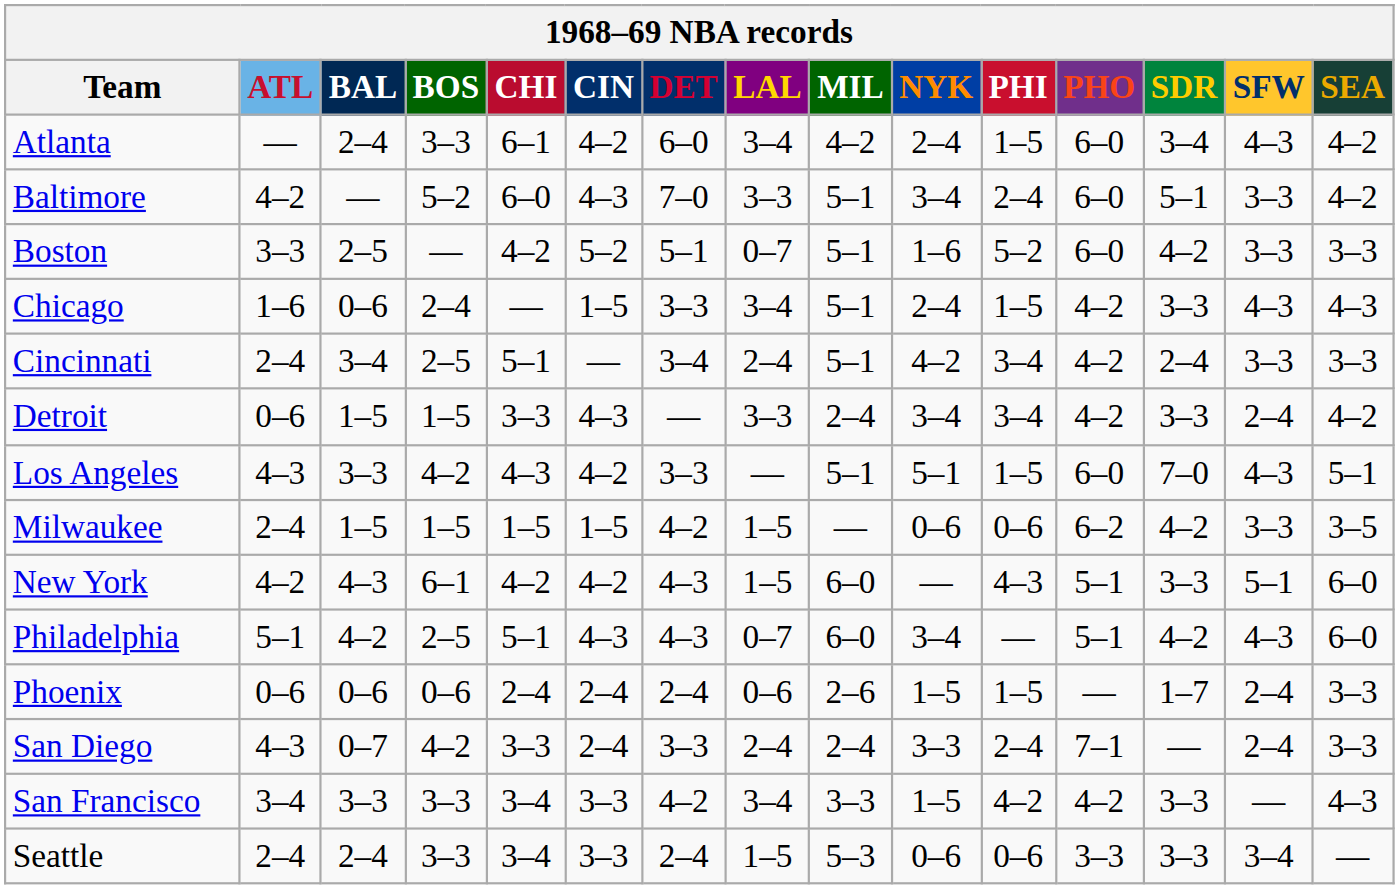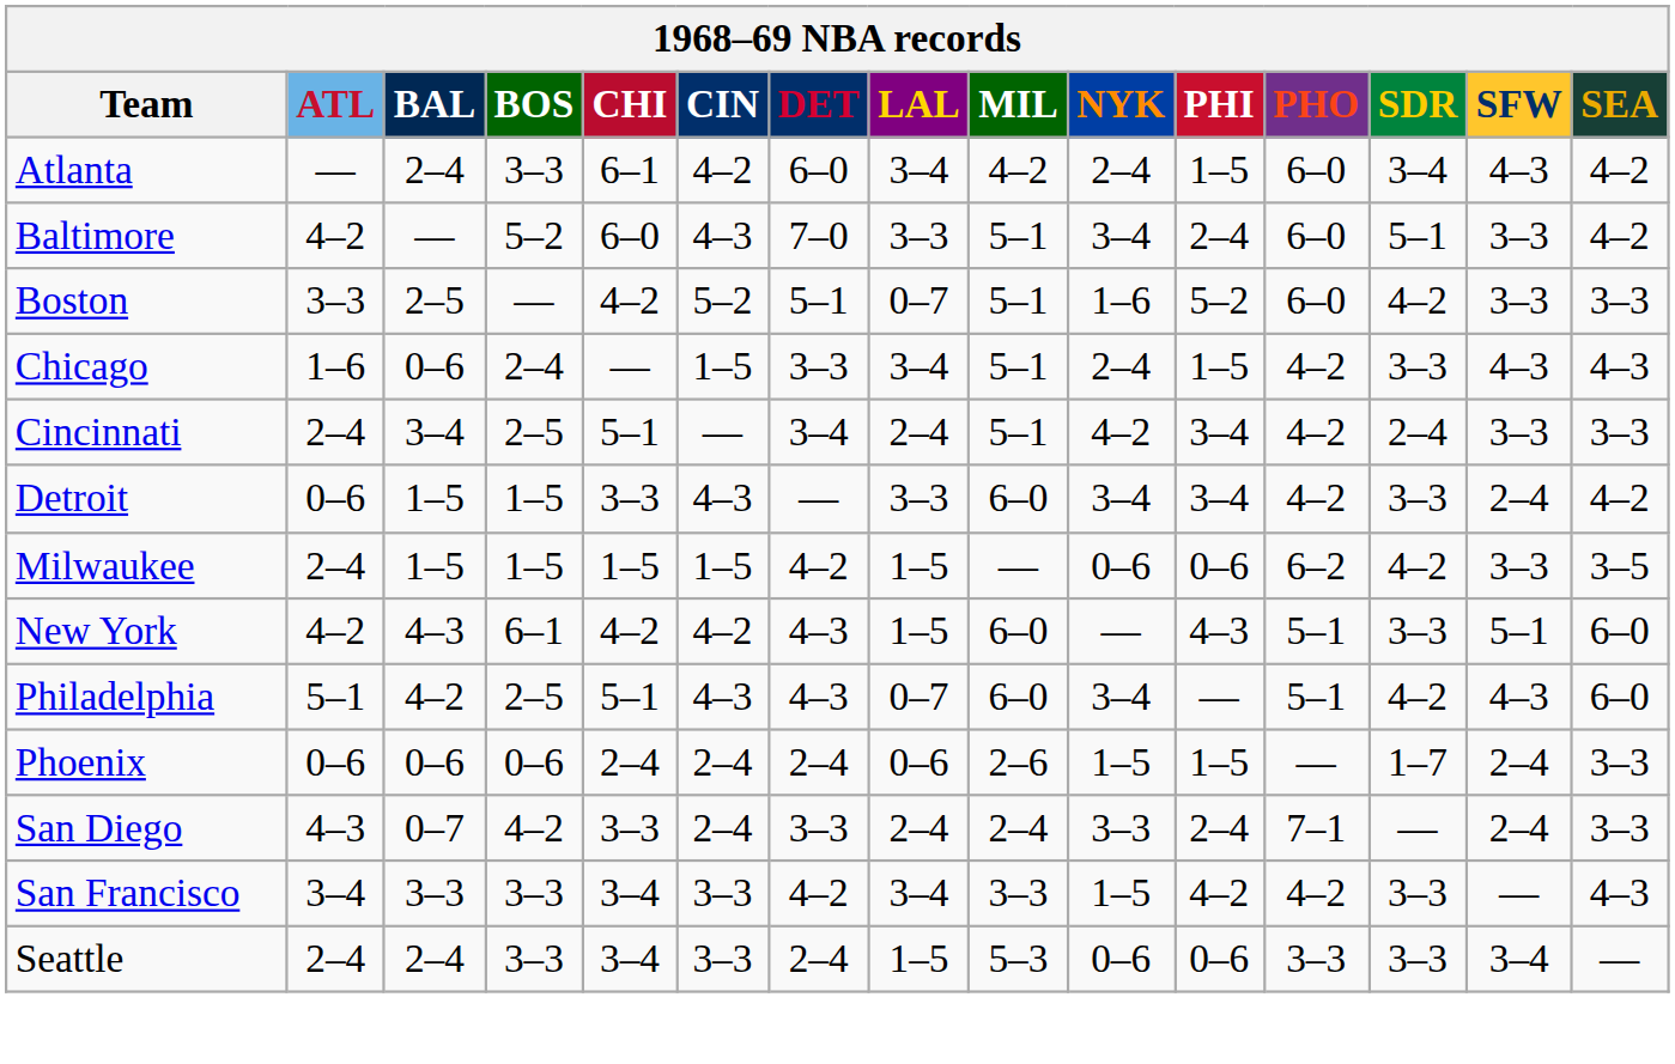 <table class="wikitable" style="font-size:95%; text-align:center;">
 <tr>
 <th colspan=15>1968–69 NBA records</th>
 </tr>
 <tr>
 <th width=100>Team</th>
 <th style="background:#69B3E6;color:#C70F2E;width=35">ATL</th>
 <th style="background:#002854;color:#FFFFFF;width=35">BAL</th>
 <th style="background:#006400;color:#FFFFFF;width=35">BOS</th>
 <th style="background:#BA0C2F;color:#FFFFFF;width=35">CHI</th>
 <th style="background:#012F6B;color:#FFFFFF;width=35">CIN</th>
 <th style="background:#012F6B;color:#D40032;width=35">DET</th>
 <th style="background:#800080;color:#FFD700;width=35">LAL</th>
 <th style="background:#006400;color:#FFFFFF;width=35">MIL</th>
 <th style="background:#003EA4;color:#FF8C00;width=35">NYK</th>
 <th style="background:#C90F2E;color:#FFFFFF;width=35">PHI</th>
 <th style="background:#702F8B;color:#FA4417;width=35">PHO</th>
 <th style="background:#00843D;color:#FFCC00;width=35">SDR</th>
 <th style="background:#FFC62C;color:#012F6B;width=35">SFW</th>
 <th style="background:#173F36;color:#EBAA00;width=35">SEA</th>
 </tr>
 <tr>
 <td style="text-align:left;"><a href='#'>Atlanta</a></td>
 <td>—</td>
 <td>2–4</td>
 <td>3–3</td>
 <td>6–1</td>
 <td>4–2</td>
 <td>6–0</td>
 <td>3–4</td>
 <td>4–2</td>
 <td>2–4</td>
 <td>1–5</td>
 <td>6–0</td>
 <td>3–4</td>
 <td>4–3</td>
 <td>4–2</td>
 </tr>
 <tr>
 <td style="text-align:left;"><a href='#'>Baltimore</a></td>
 <td>4–2</td>
 <td>—</td>
 <td>5–2</td>
 <td>6–0</td>
 <td>4–3</td>
 <td>7–0</td>
 <td>3–3</td>
 <td>5–1</td>
 <td>3–4</td>
 <td>2–4</td>
 <td>6–0</td>
 <td>5–1</td>
 <td>3–3</td>
 <td>4–2</td>
 </tr>
 <tr>
 <td style="text-align:left;"><a href='#'>Boston</a></td>
 <td>3–3</td>
 <td>2–5</td>
 <td>—</td>
 <td>4–2</td>
 <td>5–2</td>
 <td>5–1</td>
 <td>0–7</td>
 <td>5–1</td>
 <td>1–6</td>
 <td>5–2</td>
 <td>6–0</td>
 <td>4–2</td>
 <td>3–3</td>
 <td>3–3</td>
 </tr>
 <tr>
 <td style="text-align:left;"><a href='#'>Chicago</a></td>
 <td>1–6</td>
 <td>0–6</td>
 <td>2–4</td>
 <td>—</td>
 <td>1–5</td>
 <td>3–3</td>
 <td>3–4</td>
 <td>5–1</td>
 <td>2–4</td>
 <td>1–5</td>
 <td>4–2</td>
 <td>3–3</td>
 <td>4–3</td>
 <td>4–3</td>
 </tr>
 <tr>
 <td style="text-align:left;"><a href='#'>Cincinnati</a></td>
 <td>2–4</td>
 <td>3–4</td>
 <td>2–5</td>
 <td>5–1</td>
 <td>—</td>
 <td>3–4</td>
 <td>2–4</td>
 <td>5–1</td>
 <td>4–2</td>
 <td>3–4</td>
 <td>4–2</td>
 <td>2–4</td>
 <td>3–3</td>
 <td>3–3</td>
 </tr>
 <tr>
 <td style="text-align:left;"><a href='#'>Detroit</a></td>
 <td>0–6</td>
 <td>1–5</td>
 <td>1–5</td>
 <td>3–3</td>
 <td>4–3</td>
 <td>—</td>
 <td>3–3</td>
-<td>2–4</td>
+<td>6–0</td>
 <td>3–4</td>
 <td>3–4</td>
 <td>4–2</td>
 <td>3–3</td>
 <td>2–4</td>
 <td>4–2</td>
-</tr>
-<tr>
-<td style="text-align:left;"><a href='#'>Los Angeles</a></td>
-<td>4–3</td>
-<td>3–3</td>
-<td>4–2</td>
-<td>4–3</td>
-<td>4–2</td>
-<td>3–3</td>
-<td>—</td>
-<td>5–1</td>
-<td>5–1</td>
-<td>1–5</td>
-<td>6–0</td>
-<td>7–0</td>
-<td>4–3</td>
-<td>5–1</td>
 </tr>
 <tr>
 <td style="text-align:left;"><a href='#'>Milwaukee</a></td>
 <td>2–4</td>
 <td>1–5</td>
 <td>1–5</td>
 <td>1–5</td>
 <td>1–5</td>
 <td>4–2</td>
 <td>1–5</td>
 <td>—</td>
 <td>0–6</td>
 <td>0–6</td>
 <td>6–2</td>
 <td>4–2</td>
 <td>3–3</td>
 <td>3–5</td>
 </tr>
 <tr>
 <td style="text-align:left;"><a href='#'>New York</a></td>
 <td>4–2</td>
 <td>4–3</td>
 <td>6–1</td>
 <td>4–2</td>
 <td>4–2</td>
 <td>4–3</td>
 <td>1–5</td>
 <td>6–0</td>
 <td>—</td>
 <td>4–3</td>
 <td>5–1</td>
 <td>3–3</td>
 <td>5–1</td>
 <td>6–0</td>
 </tr>
 <tr>
 <td style="text-align:left;"><a href='#'>Philadelphia</a></td>
 <td>5–1</td>
 <td>4–2</td>
 <td>2–5</td>
 <td>5–1</td>
 <td>4–3</td>
 <td>4–3</td>
 <td>0–7</td>
 <td>6–0</td>
 <td>3–4</td>
 <td>—</td>
 <td>5–1</td>
 <td>4–2</td>
 <td>4–3</td>
 <td>6–0</td>
 </tr>
 <tr>
 <td style="text-align:left;"><a href='#'>Phoenix</a></td>
 <td>0–6</td>
 <td>0–6</td>
 <td>0–6</td>
 <td>2–4</td>
 <td>2–4</td>
 <td>2–4</td>
 <td>0–6</td>
 <td>2–6</td>
 <td>1–5</td>
 <td>1–5</td>
 <td>—</td>
 <td>1–7</td>
 <td>2–4</td>
 <td>3–3</td>
 </tr>
 <tr>
 <td style="text-align:left;"><a href='#'>San Diego</a></td>
 <td>4–3</td>
 <td>0–7</td>
 <td>4–2</td>
 <td>3–3</td>
 <td>2–4</td>
 <td>3–3</td>
 <td>2–4</td>
 <td>2–4</td>
 <td>3–3</td>
 <td>2–4</td>
 <td>7–1</td>
 <td>—</td>
 <td>2–4</td>
 <td>3–3</td>
 </tr>
 <tr>
 <td style="text-align:left;"><a href='#'>San Francisco</a></td>
 <td>3–4</td>
 <td>3–3</td>
 <td>3–3</td>
 <td>3–4</td>
 <td>3–3</td>
 <td>4–2</td>
 <td>3–4</td>
 <td>3–3</td>
 <td>1–5</td>
 <td>4–2</td>
 <td>4–2</td>
 <td>3–3</td>
 <td>—</td>
 <td>4–3</td>
 </tr>
 <tr>
 <td style="text-align:left;">Seattle</td>
 <td>2–4</td>
 <td>2–4</td>
 <td>3–3</td>
 <td>3–4</td>
 <td>3–3</td>
 <td>2–4</td>
 <td>1–5</td>
 <td>5–3</td>
 <td>0–6</td>
 <td>0–6</td>
 <td>3–3</td>
 <td>3–3</td>
 <td>3–4</td>
 <td>—</td>
 </tr>
 </table>
